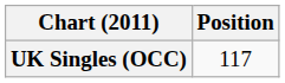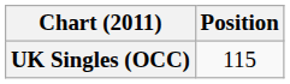 <table class="wikitable plainrowheaders" style="text-align:center">
 <tr>
 <th>Chart (2011)</th>
 <th>Position</th>
 </tr>
 <tr>
 <th scope="row">UK Singles (OCC)</th>
-<td>117</td>
+<td>115</td>
 </tr>
 </table>
